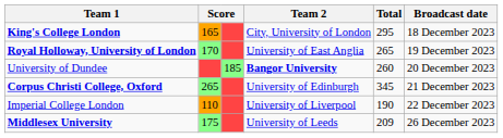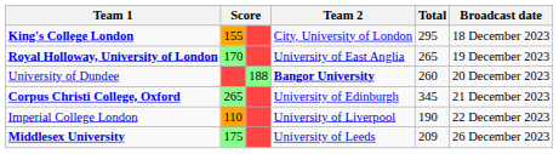 <table class="wikitable">
 <tr>
 <th>Team 1</th>
 <th colspan=2>Score</th>
 <th>Team 2</th>
 <th>Total</th>
 <th>Broadcast date</th>
 </tr>
 <tr>
 <td><strong><a href='#'>King's College London</a></strong></td>
-<td style="background:orange">165</td>
+<td style="background:orange">155</td>
 <td style="background:#f44;"></td>
 <td><a href='#'>City, University of London</a></td>
 <td>295</td>
 <td>18 December 2023</td>
 </tr>
 <tr>
 <td><strong><a href='#'>Royal Holloway, University of London</a></strong></td>
 <td style="background:#88ff88">170</td>
 <td style="background:#f44;"></td>
 <td><a href='#'>University of East Anglia</a></td>
 <td>265</td>
 <td>19 December 2023</td>
 </tr>
 <tr>
 <td><a href='#'>University of Dundee</a></td>
 <td style="background:#f44;"></td>
-<td style="background:#88ff88">185</td>
+<td style="background:#88ff88">188</td>
 <td><strong><a href='#'>Bangor University</a></strong></td>
 <td>260</td>
 <td>20 December 2023</td>
 </tr>
 <tr>
 <td><strong><a href='#'>Corpus Christi College, Oxford</a></strong></td>
 <td style="background:#88ff88">265</td>
 <td style="background:#f44;"></td>
 <td><a href='#'>University of Edinburgh</a></td>
 <td>345</td>
 <td>21 December 2023</td>
 </tr>
 <tr>
 <td><a href='#'>Imperial College London</a></td>
 <td style="background:orange">110</td>
 <td style="background:#f44;"></td>
 <td><a href='#'>University of Liverpool</a></td>
 <td>190</td>
 <td>22 December 2023</td>
 </tr>
 <tr>
 <td><strong><a href='#'>Middlesex University</a></strong></td>
 <td style="background:#88ff88">175</td>
 <td style="background:#f44;"></td>
 <td><a href='#'>University of Leeds</a></td>
 <td>209</td>
 <td>26 December 2023</td>
 </tr>
 </table>
